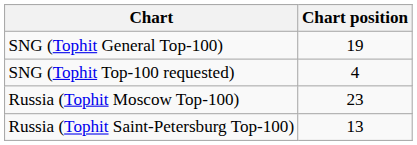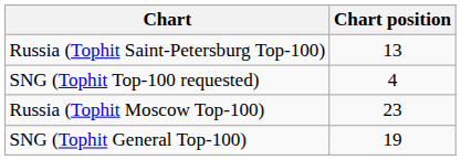 <table class="wikitable sortable">
 <tr>
 <th>Chart</th>
 <th>Chart position</th>
 </tr>
 <tr>
-<td>SNG (<a href='#'>Tophit</a> General Top-100) </td>
-<td align="center">19</td>
+<td>Russia (<a href='#'>Tophit</a> Saint-Petersburg Top-100)</td>
+<td align="center">13</td>
 </tr>
 <tr>
 <td>SNG (<a href='#'>Tophit</a> Top-100 requested)</td>
 <td align="center">4</td>
 </tr>
 <tr>
 <td>Russia (<a href='#'>Tophit</a> Moscow Top-100)</td>
 <td align="center">23</td>
 </tr>
 <tr>
-<td>Russia (<a href='#'>Tophit</a> Saint-Petersburg Top-100)</td>
-<td align="center">13</td>
+<td>SNG (<a href='#'>Tophit</a> General Top-100) </td>
+<td align="center">19</td>
 </tr>
 </table>
